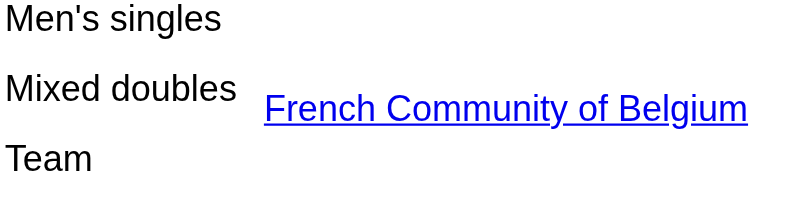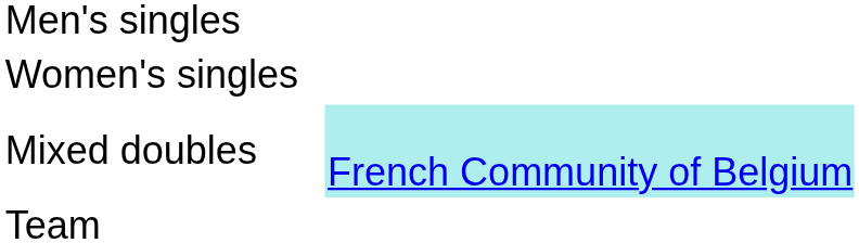 <table>
 <tr>
 <td>Men's singles</td>
 <td></td>
 <td></td>
 <td> <br></td>
 </tr>
 <tr>
+<td>Women's singles</td>
+<td></td>
+<td></td>
+<td> <br></td>
+</tr>
+<tr>
 <td>Mixed doubles</td>
 <td></td>
 <td></td>
-<td><br> <a href='#'>French Community of Belgium</a></td>
+<td style="background: paleturquoise;"><br> <a href='#'>French Community of Belgium</a></td>
 </tr>
 <tr>
 <td>Team</td>
 <td></td>
 <td></td>
 <td><br></td>
 </tr>
 </table>
